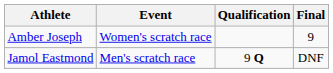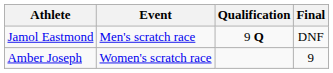 <table class="wikitable" style="font-size:90%;">
 <tr>
 <th>Athlete</th>
 <th>Event</th>
 <th>Qualification</th>
 <th>Final</th>
 </tr>
 <tr align=center>
+<td align=left><a href='#'>Jamol Eastmond</a></td>
+<td align=left rowspan=1><a href='#'>Men's scratch race</a></td>
+<td>9 <strong>Q</strong></td>
+<td>DNF</td>
+</tr>
+<tr align=center>
 <td align=left><a href='#'>Amber Joseph</a></td>
 <td align=left rowspan=1><a href='#'>Women's scratch race</a></td>
 <td></td>
 <td>9</td>
 </tr>
-<tr align=center>
-<td align=left><a href='#'>Jamol Eastmond</a></td>
-<td align=left rowspan=1><a href='#'>Men's scratch race</a></td>
-<td>9 <strong>Q</strong></td>
-<td>DNF</td>
-</tr>
 </table>
